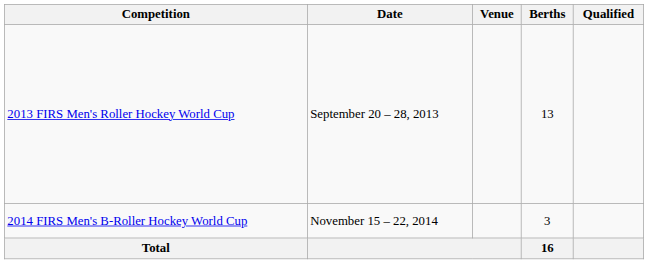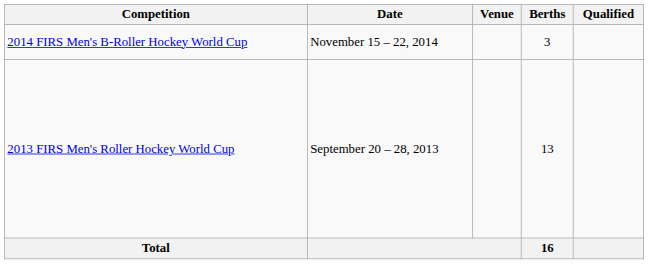 <table class="wikitable" width="800">
 <tr>
 <th>Competition</th>
 <th>Date</th>
 <th>Venue</th>
 <th>Berths</th>
 <th>Qualified</th>
 </tr>
 <tr>
+<td><a href='#'>2014 FIRS Men's B-Roller Hockey World Cup</a></td>
+<td>November 15 – 22, 2014</td>
+<td></td>
+<td align="center">3</td>
+<td><br><br></td>
+</tr>
+<tr>
 <td><a href='#'>2013 FIRS Men's Roller Hockey World Cup</a></td>
 <td>September 20 – 28, 2013</td>
 <td></td>
 <td align="center">13</td>
 <td><br><br><br><br><br><br><br><br><br><br><br><br></td>
-</tr>
-<tr>
-<td><a href='#'>2014 FIRS Men's B-Roller Hockey World Cup</a></td>
-<td>November 15 – 22, 2014</td>
-<td></td>
-<td align="center">3</td>
-<td><br><br></td>
 </tr>
 <tr>
 <th>Total</th>
 <th colspan="2"></th>
 <th>16</th>
 <th></th>
 </tr>
 </table>
